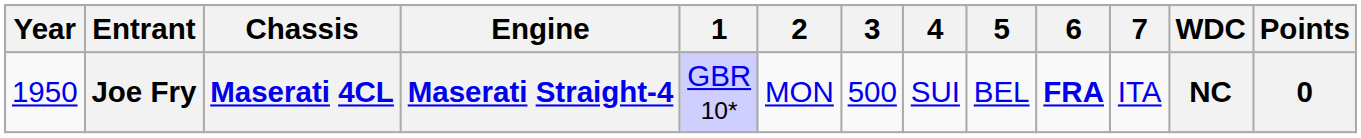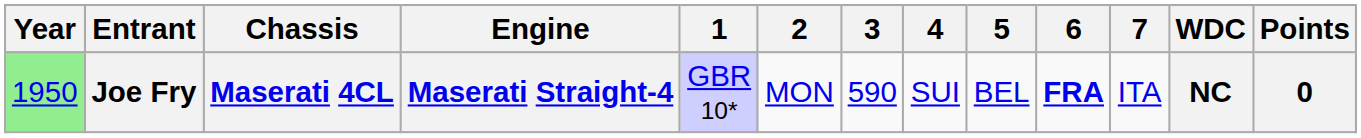 <table class="wikitable" style="text-align:center; font-size:90%">
 <tr>
 <th>Year</th>
 <th>Entrant</th>
 <th>Chassis</th>
 <th>Engine</th>
 <th>1</th>
 <th>2</th>
 <th>3</th>
 <th>4</th>
 <th>5</th>
 <th>6</th>
 <th>7</th>
 <th>WDC</th>
 <th>Points</th>
 </tr>
 <tr>
-<td><a href='#'>1950</a></td>
+<td style="background: lightgreen;"><a href='#'>1950</a></td>
 <th>Joe Fry</th>
 <th><a href='#'>Maserati</a> <a href='#'>4CL</a></th>
 <th><a href='#'>Maserati</a> <a href='#'>Straight-4</a></th>
 <td style="background:#CFCFFF;"><a href='#'>GBR</a><br><small>10*</small></td>
 <td><a href='#'>MON</a></td>
-<td><a href='#'>500</a></td>
+<td><a href='#'>590</a></td>
 <td><a href='#'>SUI</a></td>
 <td><a href='#'>BEL</a></td>
 <td><strong><a href='#'>FRA</a></strong></td>
 <td><a href='#'>ITA</a></td>
 <th>NC</th>
 <th>0</th>
 </tr>
 </table>
